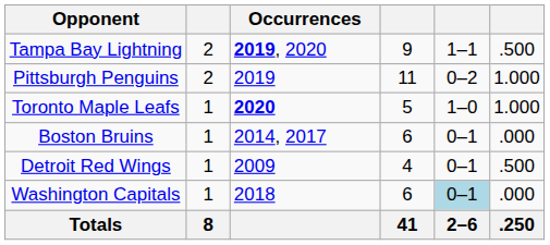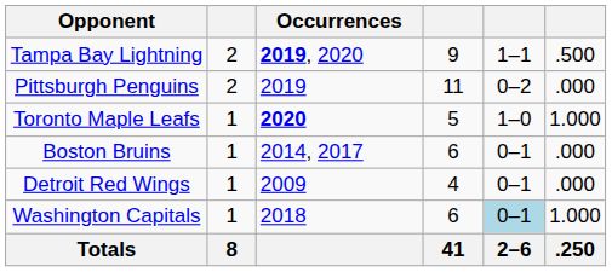 <table class="wikitable sortable" style="text-align: center; width: 75%;">
 <tr>
 <th width="150">Opponent</th>
 <th width="30"></th>
 <th>Occurrences</th>
 <th width="40"></th>
 <th width="40"></th>
 <th width="40"></th>
 </tr>
 <tr>
 <td><a href='#'>Tampa Bay Lightning</a></td>
 <td>2</td>
 <td align=left><strong><a href='#'>2019</a></strong>, <a href='#'>2020</a></td>
 <td>9</td>
 <td>1–1</td>
 <td>.500</td>
 </tr>
 <tr>
 <td><a href='#'>Pittsburgh Penguins</a></td>
 <td>2</td>
 <td align=left><a href='#'>2019</a></td>
 <td>11</td>
 <td>0–2</td>
-<td>1.000</td>
+<td>.000</td>
 </tr>
 <tr>
 <td><a href='#'>Toronto Maple Leafs</a></td>
 <td>1</td>
 <td align=left><strong><a href='#'>2020</a></strong></td>
 <td>5</td>
 <td>1–0</td>
 <td>1.000</td>
 </tr>
 <tr>
 <td><a href='#'>Boston Bruins</a></td>
 <td>1</td>
 <td align=left><a href='#'>2014</a>, <a href='#'>2017</a></td>
 <td>6</td>
 <td>0–1</td>
 <td>.000</td>
 </tr>
 <tr>
 <td><a href='#'>Detroit Red Wings</a></td>
 <td>1</td>
 <td align=left><a href='#'>2009</a></td>
 <td>4</td>
 <td>0–1</td>
-<td>.500</td>
+<td>.000</td>
 </tr>
 <tr>
 <td><a href='#'>Washington Capitals</a></td>
 <td>1</td>
 <td align=left><a href='#'>2018</a></td>
 <td>6</td>
 <td style="background: lightblue;">0–1</td>
-<td>.000</td>
+<td>1.000</td>
 </tr>
 <tr>
 <th width="150">Totals</th>
 <th width="30">8</th>
 <th></th>
 <th width="40">41</th>
 <th width="40">2–6</th>
 <th width="40">.250</th>
 </tr>
 </table>
